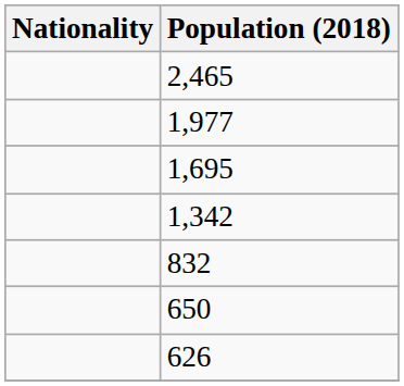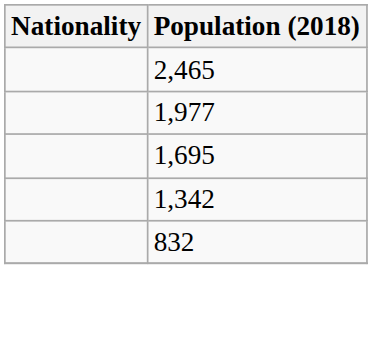 <table class="wikitable floatright">
 <tr>
 <th scope="col">Nationality</th>
 <th scope="col">Population (2018)</th>
 </tr>
 <tr>
 <td></td>
 <td>2,465</td>
 </tr>
 <tr>
 <td></td>
 <td>1,977</td>
 </tr>
 <tr>
 <td></td>
 <td>1,695</td>
 </tr>
 <tr>
 <td></td>
 <td>1,342</td>
 </tr>
 <tr>
 <td></td>
 <td>832</td>
 </tr>
 <tr>
-<td></td>
-<td>650</td>
-</tr>
-<tr>
-<td></td>
-<td>626</td>
-</tr>
-<tr>
 </tr>
 </table>
